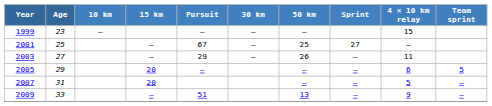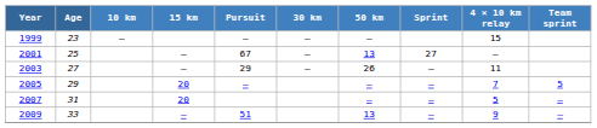 <table class="wikitable" style="font-size:95%; text-align:center; border:grey solid 1px; border-collapse:collapse; background:#ffffff;">
 <tr>
 <th style="background-color:#369; color:white; width:60px;"> Year </th>
 <th style="background-color:#369; color:white; width:40px;"> Age </th>
 <th style="background-color:#4180be; color:white; width:75px;"> 10 km </th>
 <th style="background-color:#4180be; color:white; width:75px;"> 15 km </th>
 <th style="background-color:#4180be; color:white; width:75px;"> Pursuit </th>
 <th style="background-color:#4180be; color:white; width:75px;"> 30 km </th>
 <th style="background-color:#4180be; color:white; width:75px;"> 50 km </th>
 <th style="background-color:#4180be; color:white; width:75px;"> Sprint </th>
 <th style="background-color:#4180be; color:white; width:75px;"> 4 × 10 km <br> relay </th>
 <th style="background-color:#4180be; color:white; width:75px;"> Team <br> sprint </th>
 </tr>
 <tr>
 <td><a href='#'>1999</a></td>
 <td><em>23</em></td>
 <td>—</td>
 <td></td>
 <td>—</td>
 <td>—</td>
 <td>—</td>
 <td></td>
 <td>15</td>
 <td></td>
 </tr>
 <tr>
 <td><a href='#'>2001</a></td>
 <td><em>25</em></td>
 <td></td>
 <td>—</td>
 <td>67</td>
 <td>—</td>
-<td>25</td>
+<td><a href='#'>13</a></td>
 <td>27</td>
 <td>—</td>
 <td></td>
 </tr>
 <tr>
 <td><a href='#'>2003</a></td>
 <td><em>27</em></td>
 <td></td>
 <td>—</td>
 <td>29</td>
 <td>—</td>
 <td>26</td>
 <td>—</td>
 <td>11</td>
 <td></td>
 </tr>
 <tr>
 <td><a href='#'>2005</a></td>
 <td><em>29</em></td>
 <td></td>
 <td><a href='#'>20</a></td>
 <td><a href='#'>—</a></td>
 <td></td>
 <td><a href='#'>—</a></td>
 <td><a href='#'>—</a></td>
-<td><a href='#'>6</a></td>
+<td><a href='#'>7</a></td>
 <td><a href='#'>5</a></td>
 </tr>
 <tr>
 <td><a href='#'>2007</a></td>
 <td><em>31</em></td>
 <td></td>
 <td><a href='#'>20</a></td>
 <td><a href='#'></a></td>
 <td></td>
 <td><a href='#'>—</a></td>
 <td><a href='#'>—</a></td>
 <td><a href='#'>5</a></td>
 <td><a href='#'>—</a></td>
 </tr>
 <tr>
 <td><a href='#'>2009</a></td>
 <td><em>33</em></td>
 <td></td>
 <td><a href='#'>—</a></td>
 <td><a href='#'>51</a></td>
 <td></td>
 <td><a href='#'>13</a></td>
 <td><a href='#'>—</a></td>
 <td><a href='#'>9</a></td>
 <td><a href='#'>—</a></td>
 </tr>
 <tr>
 </tr>
 </table>
